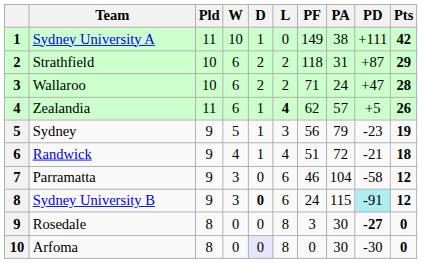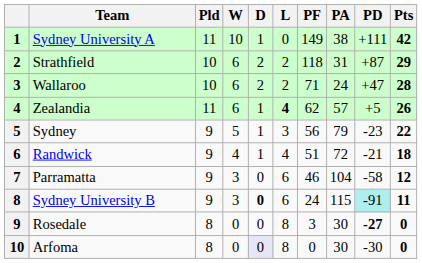 <table class="wikitable" style="text-align:center;">
 <tr>
 <th width="20"></th>
 <th width="175">Team</th>
 <th width="20">Pld</th>
 <th width="20">W</th>
 <th width="20">D</th>
 <th width="20">L</th>
 <th width="20">PF</th>
 <th width="20">PA</th>
 <th width="20">PD</th>
 <th width="20">Pts</th>
 </tr>
 <tr style="background: #ccffcc;">
 <td><strong>1</strong></td>
 <td style="text-align:left;"> <a href='#'>Sydney University A</a></td>
 <td>11</td>
 <td>10</td>
 <td>1</td>
 <td>0</td>
 <td>149</td>
 <td>38</td>
 <td>+111</td>
 <td><strong>42</strong></td>
 </tr>
 <tr style="background: #ccffcc;">
 <td><strong>2</strong></td>
 <td style="text-align:left;"> Strathfield</td>
 <td>10</td>
 <td>6</td>
 <td>2</td>
 <td>2</td>
 <td>118</td>
 <td>31</td>
 <td>+87</td>
 <td><strong>29</strong></td>
 </tr>
 <tr style="background: #ccffcc;">
 <td><strong>3</strong></td>
 <td style="text-align:left;"> Wallaroo</td>
 <td>10</td>
 <td>6</td>
 <td>2</td>
 <td>2</td>
 <td>71</td>
 <td>24</td>
 <td>+47</td>
 <td><strong>28</strong></td>
 </tr>
 <tr style="background: #ccffcc;">
 <td><strong>4</strong></td>
 <td style="text-align:left;"> Zealandia</td>
 <td>11</td>
 <td>6</td>
 <td>1</td>
 <td><strong>4</strong></td>
 <td>62</td>
 <td>57</td>
 <td>+5</td>
 <td><strong>26</strong></td>
 </tr>
 <tr>
 <th>5</th>
 <td style="text-align:left;"> Sydney</td>
 <td>9</td>
 <td>5</td>
 <td>1</td>
 <td>3</td>
 <td>56</td>
 <td>79</td>
 <td>-23</td>
-<td><strong>19</strong></td>
+<td><strong>22</strong></td>
 </tr>
 <tr>
 <th>6</th>
 <td style="text-align:left;"> <a href='#'>Randwick</a></td>
 <td>9</td>
 <td>4</td>
 <td>1</td>
 <td>4</td>
 <td>51</td>
 <td>72</td>
 <td>-21</td>
 <td><strong>18</strong></td>
 </tr>
 <tr>
 <th>7</th>
 <td style="text-align:left;"> Parramatta</td>
 <td>9</td>
 <td>3</td>
 <td>0</td>
 <td>6</td>
 <td>46</td>
 <td>104</td>
 <td>-58</td>
 <td><strong>12</strong></td>
 </tr>
 <tr>
 <th>8</th>
 <td style="text-align:left;"> <a href='#'>Sydney University B</a></td>
 <td>9</td>
 <td>3</td>
 <td><strong>0</strong></td>
 <td>6</td>
 <td>24</td>
 <td>115</td>
 <td style="background: paleturquoise;">-91</td>
-<td><strong>12</strong></td>
+<td><strong>11</strong></td>
 </tr>
 <tr>
 <th>9</th>
 <td style="text-align:left;"> Rosedale</td>
 <td>8</td>
 <td>0</td>
 <td>0</td>
 <td>8</td>
 <td>3</td>
 <td>30</td>
 <td><strong>-27</strong></td>
 <td><strong>0</strong></td>
 </tr>
 <tr>
 <th>10</th>
 <td style="text-align:left;"> Arfoma</td>
 <td>8</td>
 <td>0</td>
 <td style="background: lavender;">0</td>
 <td>8</td>
 <td>0</td>
 <td>30</td>
 <td>-30</td>
 <td><strong>0</strong></td>
 </tr>
 </table>
